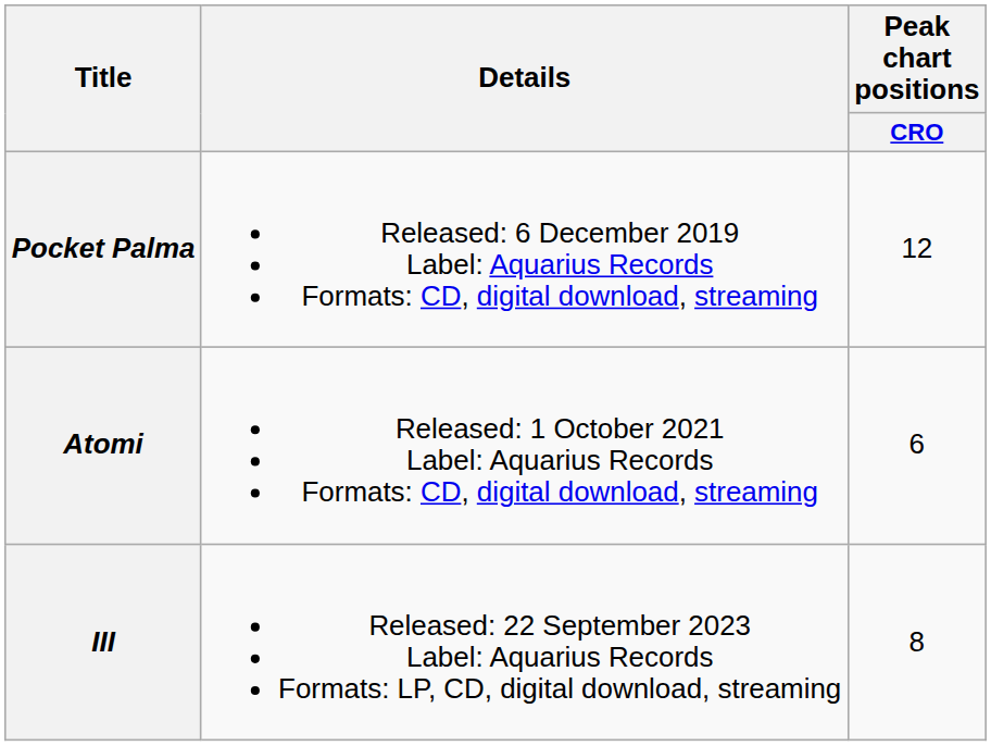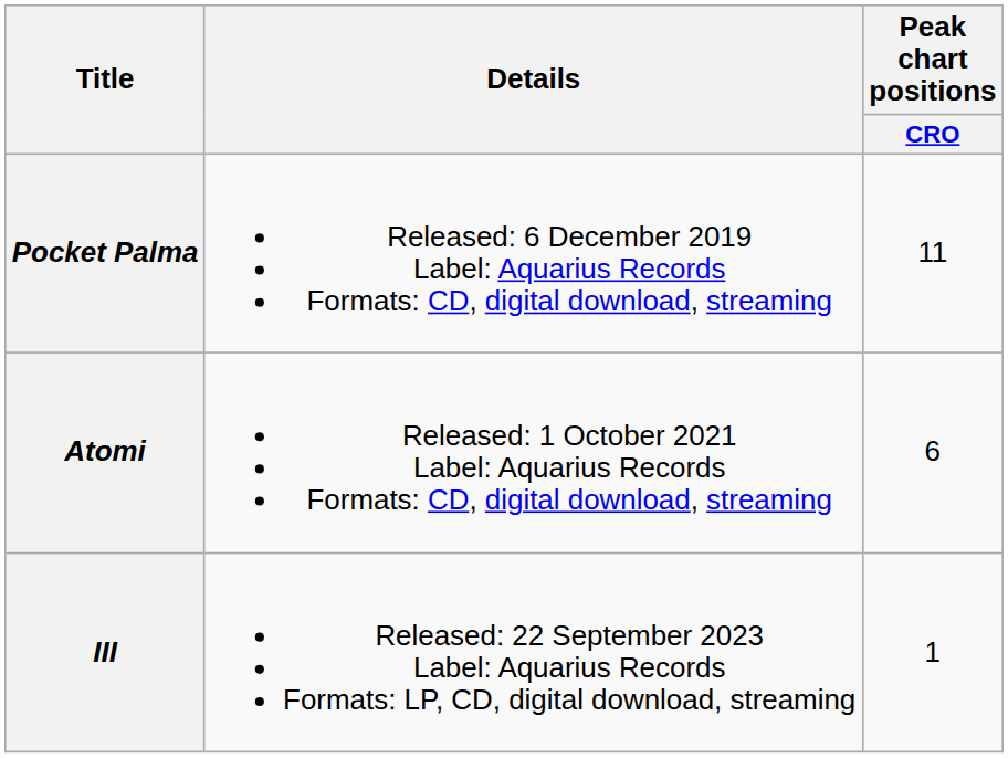 <table class="wikitable plainrowheaders" style="text-align:center;">
 <tr>
 <th scope="col" rowspan="2">Title</th>
 <th scope="col" rowspan="2">Details</th>
 <th scope="col" colspan="1">Peak chart positions</th>
 </tr>
 <tr>
 <th scope="col" style="width:3em;font-size:85%;"><a href='#'>CRO</a><br></th>
 </tr>
 <tr>
 <th scope="row"><em>Pocket Palma</em></th>
 <td><br><ul><li>Released: 6 December 2019</li><li>Label: <a href='#'>Aquarius Records</a></li><li>Formats: <a href='#'>CD</a>, <a href='#'>digital download</a>, <a href='#'>streaming</a></li></ul></td>
-<td>12</td>
+<td>11</td>
 </tr>
 <tr>
 <th scope="row"><em>Atomi</em></th>
 <td><br><ul><li>Released: 1 October 2021</li><li>Label: Aquarius Records</li><li>Formats: <a href='#'>CD</a>, <a href='#'>digital download</a>, <a href='#'>streaming</a></li></ul></td>
 <td>6</td>
 </tr>
 <tr>
 <th scope="row"><em>III</em></th>
 <td><br><ul><li>Released: 22 September 2023</li><li>Label: Aquarius Records</li><li>Formats: LP, CD, digital download, streaming</li></ul></td>
-<td>8</td>
+<td>1</td>
 </tr>
 </table>
